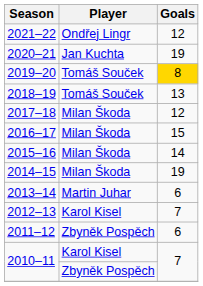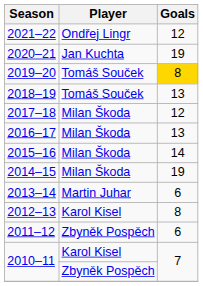 <table class="wikitable">
 <tr>
 <th>Season</th>
 <th>Player</th>
 <th>Goals</th>
 </tr>
 <tr>
 <td><a href='#'>2021–22</a></td>
 <td> <a href='#'>Ondřej Lingr</a></td>
 <td style="text-align:center">12</td>
 </tr>
 <tr>
 <td><a href='#'>2020–21</a></td>
 <td> <a href='#'>Jan Kuchta</a></td>
 <td style="text-align:center">19</td>
 </tr>
 <tr>
 <td><a href='#'>2019–20</a></td>
 <td> <a href='#'>Tomáš Souček</a></td>
 <td style="background: gold; text-align:center">8</td>
 </tr>
 <tr>
 <td><a href='#'>2018–19</a></td>
 <td> <a href='#'>Tomáš Souček</a></td>
 <td style="text-align:center">13</td>
 </tr>
 <tr>
 <td><a href='#'>2017–18</a></td>
 <td> <a href='#'>Milan Škoda</a></td>
 <td style="text-align:center">12</td>
 </tr>
 <tr>
 <td><a href='#'>2016–17</a></td>
 <td> <a href='#'>Milan Škoda</a></td>
-<td style="text-align:center">15</td>
+<td style="text-align:center">13</td>
 </tr>
 <tr>
 <td><a href='#'>2015–16</a></td>
 <td> <a href='#'>Milan Škoda</a></td>
 <td style="text-align:center">14</td>
 </tr>
 <tr>
 <td><a href='#'>2014–15</a></td>
 <td> <a href='#'>Milan Škoda</a></td>
 <td style="text-align:center">19</td>
 </tr>
 <tr>
 <td><a href='#'>2013–14</a></td>
 <td> <a href='#'>Martin Juhar</a></td>
 <td style="text-align:center">6</td>
 </tr>
 <tr>
 <td><a href='#'>2012–13</a></td>
 <td> <a href='#'>Karol Kisel</a></td>
-<td style="text-align:center">7</td>
+<td style="text-align:center">8</td>
 </tr>
 <tr>
 <td><a href='#'>2011–12</a></td>
 <td> <a href='#'>Zbyněk Pospěch</a></td>
 <td style="text-align:center">6</td>
 </tr>
 <tr>
 <td rowspan=2><a href='#'>2010–11</a></td>
 <td> <a href='#'>Karol Kisel</a></td>
 <td rowspan=2 style="text-align:center">7</td>
 </tr>
 <tr>
 <td> <a href='#'>Zbyněk Pospěch</a></td>
 </tr>
 <tr>
 </tr>
 </table>
